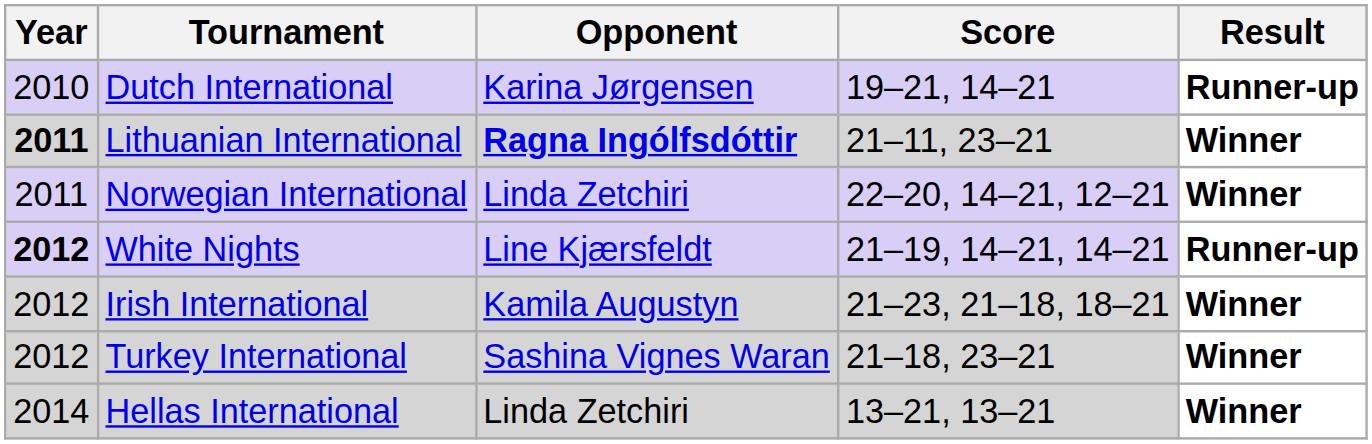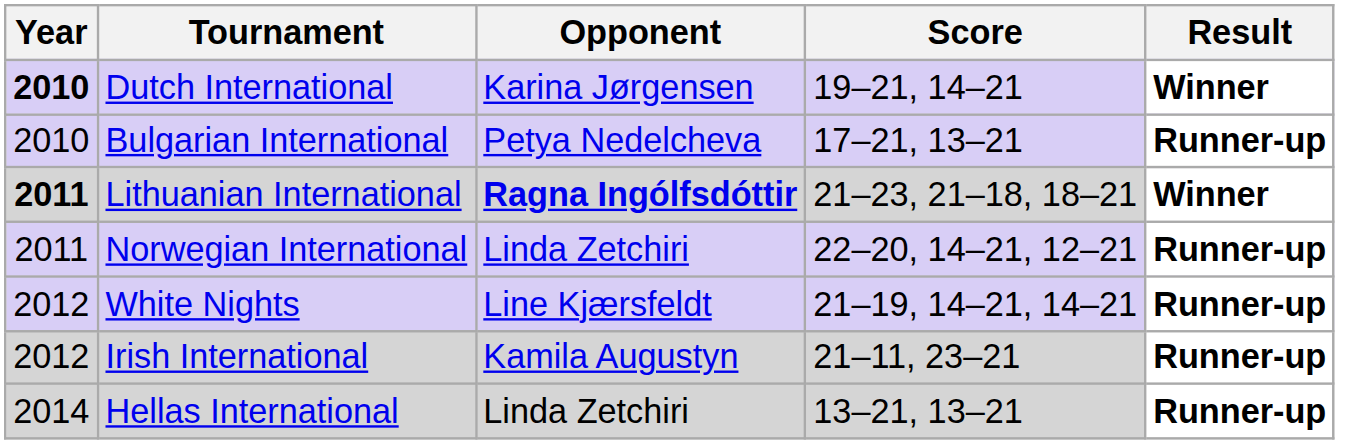 <table class="sortable wikitable" style="font-size: 90%;">
 <tr>
 <th>Year</th>
 <th>Tournament</th>
 <th>Opponent</th>
 <th>Score</th>
 <th>Result</th>
 </tr>
 <tr style="background:#D8CEF6">
-<td align="center">2010</td>
+<td align="center"><strong>2010</strong></td>
 <td align="left"><a href='#'>Dutch International</a></td>
 <td align="left"> <a href='#'>Karina Jørgensen</a></td>
 <td align="left">19–21, 14–21</td>
+<td style="text-align:left; background:white"> <strong>Winner</strong></td>
+</tr>
+<tr style="background:#D8CEF6">
+<td align="center">2010</td>
+<td align="left"><a href='#'>Bulgarian International</a></td>
+<td align="left"> <a href='#'>Petya Nedelcheva</a></td>
+<td align="left">17–21, 13–21</td>
 <td style="text-align:left; background:white"> <strong>Runner-up</strong></td>
 </tr>
 <tr style="background:#D5D5D5">
 <td align="center"><strong>2011</strong></td>
 <td align="left"><a href='#'>Lithuanian International</a></td>
 <td align="left"><strong> <a href='#'>Ragna Ingólfsdóttir</a></strong></td>
-<td align="left">21–11, 23–21</td>
+<td align="left">21–23, 21–18, 18–21</td>
 <td style="text-align:left; background:white"> <strong>Winner</strong></td>
 </tr>
 <tr style="background:#D8CEF6">
 <td align="center">2011</td>
 <td align="left"><a href='#'>Norwegian International</a></td>
 <td align="left"> <a href='#'>Linda Zetchiri</a></td>
 <td align="left">22–20, 14–21, 12–21</td>
-<td style="text-align:left; background:white"> <strong>Winner</strong></td>
+<td style="text-align:left; background:white"> <strong>Runner-up</strong></td>
 </tr>
 <tr style="background:#D8CEF6">
-<td align="center"><strong>2012</strong></td>
+<td align="center">2012</td>
 <td align="left"><a href='#'>White Nights</a></td>
 <td align="left"> <a href='#'>Line Kjærsfeldt</a></td>
 <td align="left">21–19, 14–21, 14–21</td>
 <td style="text-align:left; background:white"> <strong>Runner-up</strong></td>
 </tr>
 <tr style="background:#D5D5D5">
 <td align="center">2012</td>
 <td align="left"><a href='#'>Irish International</a></td>
 <td align="left"> <a href='#'>Kamila Augustyn</a></td>
-<td align="left">21–23, 21–18, 18–21</td>
-<td style="text-align:left; background:white"> <strong>Winner</strong></td>
-</tr>
-<tr style="background:#D5D5D5">
-<td align="center">2012</td>
-<td align="left"><a href='#'>Turkey International</a></td>
-<td align="left"> <a href='#'>Sashina Vignes Waran</a></td>
-<td align="left">21–18, 23–21</td>
-<td style="text-align:left; background:white"> <strong>Winner</strong></td>
+<td align="left">21–11, 23–21</td>
+<td style="text-align:left; background:white"> <strong>Runner-up</strong></td>
 </tr>
 <tr style="background:#D5D5D5">
 <td align="center">2014</td>
 <td align="left"><a href='#'>Hellas International</a></td>
 <td align="left"> Linda Zetchiri</td>
 <td align="left">13–21, 13–21</td>
-<td style="text-align:left; background:white"> <strong>Winner</strong></td>
+<td style="text-align:left; background:white"> <strong>Runner-up</strong></td>
 </tr>
 </table>
